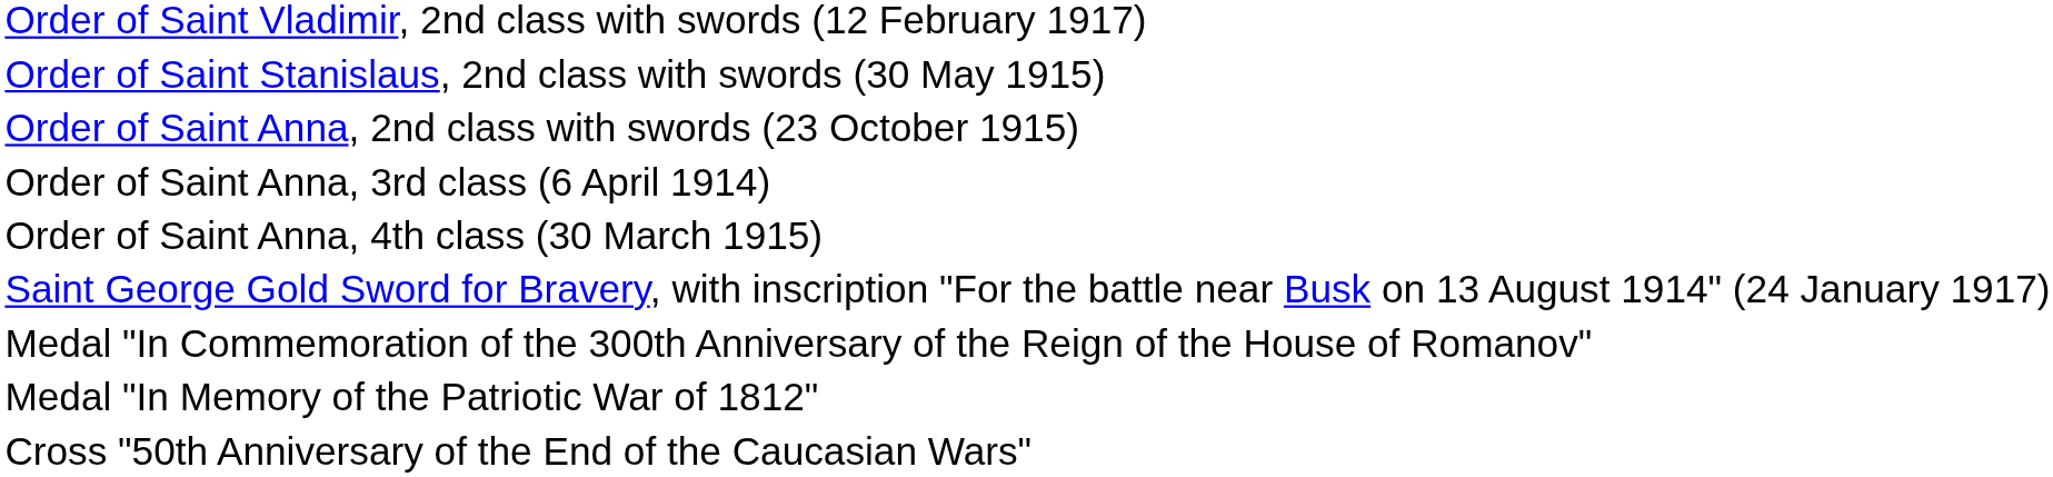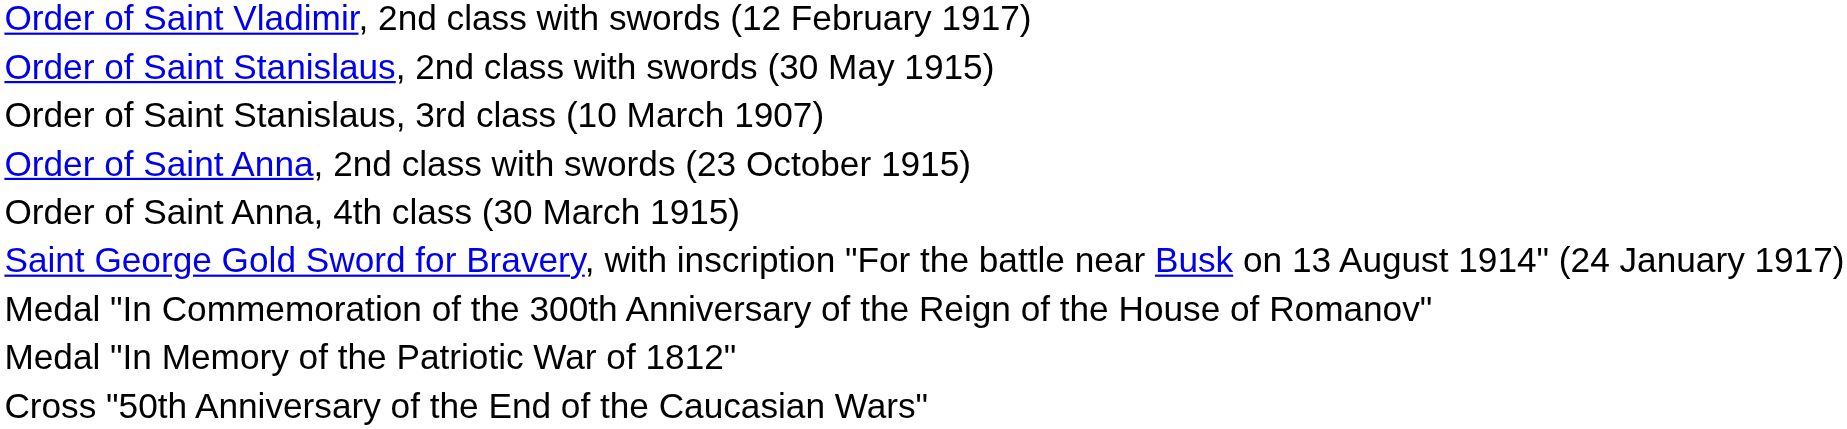 <table>
 <tr>
 <td></td>
 <td><a href='#'>Order of Saint Vladimir</a>, 2nd class with swords (12 February 1917)</td>
 </tr>
 <tr>
 <td></td>
 <td><a href='#'>Order of Saint Stanislaus</a>, 2nd class with swords (30 May 1915)</td>
 </tr>
 <tr>
 <td></td>
-<td><a href='#'>Order of Saint Anna</a>, 2nd class with swords (23 October 1915)</td>
+<td>Order of Saint Stanislaus, 3rd class (10 March 1907)</td>
 </tr>
 <tr>
 <td></td>
-<td>Order of Saint Anna, 3rd class (6 April 1914)</td>
+<td><a href='#'>Order of Saint Anna</a>, 2nd class with swords (23 October 1915)</td>
 </tr>
 <tr>
 <td></td>
 <td>Order of Saint Anna, 4th class (30 March 1915)</td>
 </tr>
 <tr>
 <td></td>
 <td><a href='#'>Saint George Gold Sword for Bravery</a>, with inscription "For the battle near <a href='#'>Busk</a> on 13 August 1914" (24 January 1917)</td>
 </tr>
 <tr>
 <td></td>
 <td>Medal "In Commemoration of the 300th Anniversary of the Reign of the House of Romanov"</td>
 </tr>
 <tr>
 <td></td>
 <td>Medal "In Memory of the Patriotic War of 1812"</td>
 </tr>
 <tr>
 <td></td>
 <td>Cross "50th Anniversary of the End of the Caucasian Wars"</td>
 </tr>
 <tr>
 </tr>
 </table>
